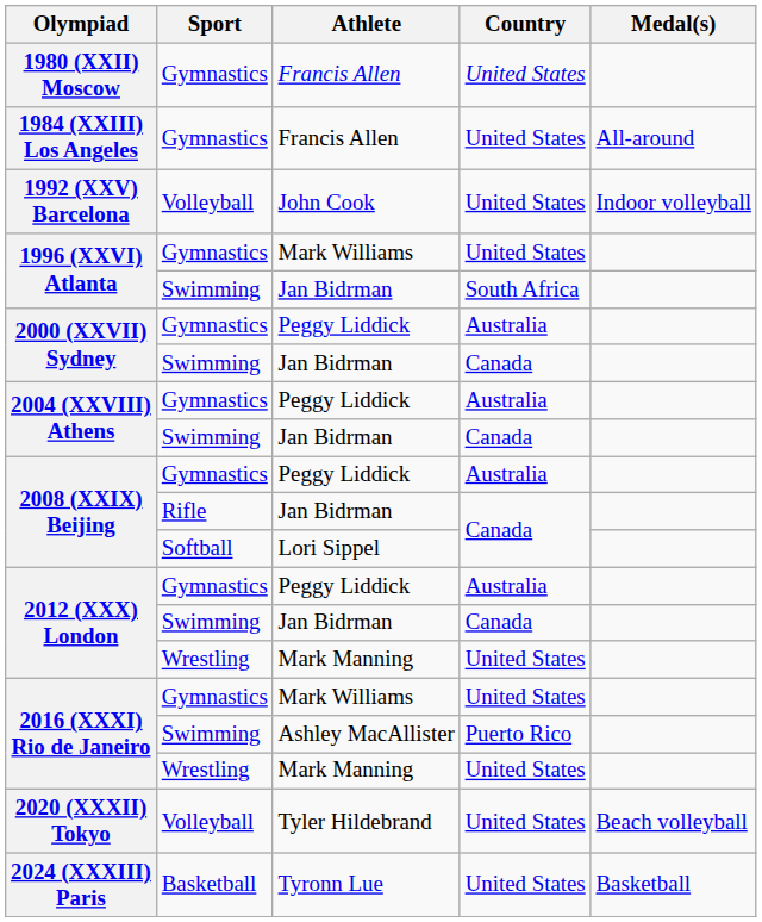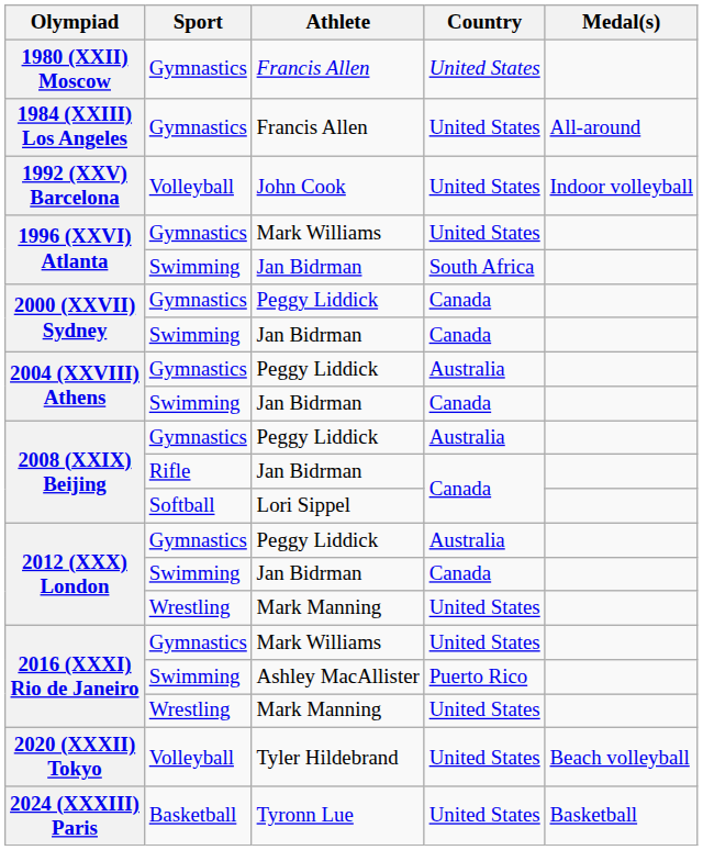 <table class=wikitable style="font-size: 90%">
 <tr>
 <th>Olympiad</th>
 <th>Sport</th>
 <th>Athlete</th>
 <th>Country</th>
 <th>Medal(s)</th>
 </tr>
 <tr>
 <th><a href='#'>1980 (XXII)</a> <br>  <a href='#'>Moscow</a></th>
 <td> <a href='#'>Gymnastics</a></td>
 <td><em><a href='#'>Francis Allen</a></em></td>
 <td> <em><a href='#'>United States</a></em></td>
 <td></td>
 </tr>
 <tr>
 <th><a href='#'>1984 (XXIII)</a> <br>  <a href='#'>Los Angeles</a></th>
 <td> <a href='#'>Gymnastics</a></td>
 <td>Francis Allen</td>
 <td> <a href='#'>United States</a></td>
 <td> <a href='#'>All-around</a></td>
 </tr>
 <tr>
 <th><a href='#'>1992 (XXV)</a> <br>  <a href='#'>Barcelona</a></th>
 <td> <a href='#'>Volleyball</a></td>
 <td><a href='#'>John Cook</a> </td>
 <td> <a href='#'>United States</a></td>
 <td> <a href='#'>Indoor volleyball</a></td>
 </tr>
 <tr>
 <th rowspan=2><a href='#'>1996 (XXVI)</a> <br>  <a href='#'>Atlanta</a></th>
 <td> <a href='#'>Gymnastics</a></td>
 <td>Mark Williams </td>
 <td> <a href='#'>United States</a></td>
 </tr>
 <tr>
 <td> <a href='#'>Swimming</a></td>
 <td><a href='#'>Jan Bidrman</a></td>
 <td> <a href='#'>South Africa</a></td>
 <td></td>
 </tr>
 <tr>
 <th rowspan=2><a href='#'>2000 (XXVII)</a> <br>  <a href='#'>Sydney</a></th>
 <td> <a href='#'>Gymnastics</a></td>
 <td><a href='#'>Peggy Liddick</a></td>
-<td> <a href='#'>Australia</a></td>
+<td> <a href='#'>Canada</a></td>
 <td></td>
 </tr>
 <tr>
 <td> <a href='#'>Swimming</a></td>
 <td>Jan Bidrman </td>
 <td> <a href='#'>Canada</a></td>
 <td></td>
 </tr>
 <tr>
 <th rowspan=2><a href='#'>2004 (XXVIII)</a> <br>  <a href='#'>Athens</a></th>
 <td> <a href='#'>Gymnastics</a></td>
 <td>Peggy Liddick</td>
 <td> <a href='#'>Australia</a></td>
 <td></td>
 </tr>
 <tr>
 <td> <a href='#'>Swimming</a></td>
 <td>Jan Bidrman </td>
 <td> <a href='#'>Canada</a></td>
 <td></td>
 </tr>
 <tr>
 <th rowspan=3><a href='#'>2008 (XXIX)</a> <br>  <a href='#'>Beijing</a></th>
 <td> <a href='#'>Gymnastics</a></td>
 <td>Peggy Liddick</td>
 <td> <a href='#'>Australia</a></td>
 <td></td>
 </tr>
 <tr>
 <td> <a href='#'>Rifle</a></td>
 <td>Jan Bidrman </td>
 <td rowspan=2> <a href='#'>Canada</a></td>
 <td></td>
 </tr>
 <tr>
 <td> <a href='#'>Softball</a></td>
 <td>Lori Sippel</td>
 <td></td>
 </tr>
 <tr>
 <th rowspan=3><a href='#'>2012 (XXX)</a> <br>  <a href='#'>London</a></th>
 <td> <a href='#'>Gymnastics</a></td>
 <td>Peggy Liddick</td>
 <td> <a href='#'>Australia</a></td>
 <td></td>
 </tr>
 <tr>
 <td> <a href='#'>Swimming</a></td>
 <td>Jan Bidrman </td>
 <td> <a href='#'>Canada</a></td>
 <td></td>
 </tr>
 <tr>
 <td> <a href='#'>Wrestling</a></td>
 <td>Mark Manning </td>
 <td> <a href='#'>United States</a></td>
 <td></td>
 </tr>
 <tr>
 <th rowspan=3><a href='#'>2016 (XXXI)</a> <br>  <a href='#'>Rio de Janeiro</a></th>
 <td> <a href='#'>Gymnastics</a></td>
 <td>Mark Williams</td>
 <td> <a href='#'>United States</a></td>
 <td></td>
 </tr>
 <tr>
 <td> <a href='#'>Swimming</a></td>
 <td>Ashley MacAllister</td>
 <td> <a href='#'>Puerto Rico</a></td>
 <td></td>
 </tr>
 <tr>
 <td> <a href='#'>Wrestling</a></td>
 <td>Mark Manning </td>
 <td> <a href='#'>United States</a></td>
 <td></td>
 </tr>
 <tr>
 <th><a href='#'>2020 (XXXII)</a> <br>  <a href='#'>Tokyo</a></th>
 <td> <a href='#'>Volleyball</a></td>
 <td>Tyler Hildebrand</td>
 <td> <a href='#'>United States</a></td>
 <td> <a href='#'>Beach volleyball</a></td>
 </tr>
 <tr>
 <th rowspan=13><a href='#'>2024 (XXXIII)</a> <br>  <a href='#'>Paris</a></th>
 <td rowspan=2> <a href='#'>Basketball</a></td>
 <td><a href='#'>Tyronn Lue</a> </td>
 <td> <a href='#'>United States</a></td>
 <td> <a href='#'>Basketball</a></td>
 </tr>
 </table>
